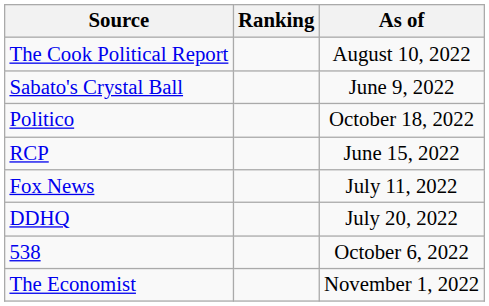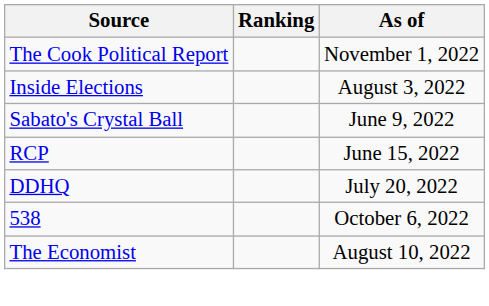 <table class="wikitable" style="text-align:center">
 <tr>
 <th>Source</th>
 <th>Ranking</th>
 <th>As of</th>
 </tr>
 <tr>
 <td align=left><a href='#'>The Cook Political Report</a></td>
 <td></td>
-<td>August 10, 2022</td>
+<td>November 1, 2022</td>
+</tr>
+<tr>
+<td align=left><a href='#'>Inside Elections</a></td>
+<td></td>
+<td>August 3, 2022</td>
 </tr>
 <tr>
 <td align=left><a href='#'>Sabato's Crystal Ball</a></td>
 <td></td>
 <td>June 9, 2022</td>
 </tr>
 <tr>
-<td align="left"><a href='#'>Politico</a></td>
-<td></td>
-<td>October 18, 2022</td>
-</tr>
-<tr>
 <td align="left"><a href='#'>RCP</a></td>
 <td></td>
 <td>June 15, 2022</td>
-</tr>
-<tr>
-<td align=left><a href='#'>Fox News</a></td>
-<td></td>
-<td>July 11, 2022</td>
 </tr>
 <tr>
 <td align="left"><a href='#'>DDHQ</a></td>
 <td></td>
 <td>July 20, 2022</td>
 </tr>
 <tr>
 <td align="left"><a href='#'>538</a></td>
 <td></td>
 <td>October 6, 2022</td>
 </tr>
 <tr>
 <td align="left"><a href='#'>The Economist</a></td>
 <td></td>
-<td>November 1, 2022</td>
+<td>August 10, 2022</td>
 </tr>
 </table>
